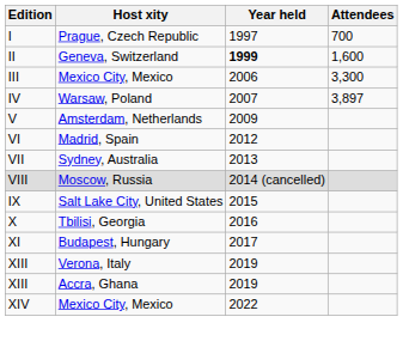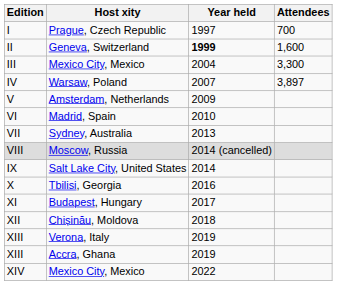 <table class="wikitable">
 <tr>
 <th>Edition</th>
 <th>Host xity</th>
 <th>Year held</th>
 <th>Attendees</th>
 </tr>
 <tr>
 <td>I</td>
 <td><a href='#'>Prague</a>, Czech Republic</td>
 <td>1997</td>
 <td>700</td>
 </tr>
 <tr>
 <td>II</td>
 <td><a href='#'>Geneva</a>, Switzerland</td>
 <td><strong>1999</strong></td>
 <td>1,600</td>
 </tr>
 <tr>
 <td>III</td>
 <td><a href='#'>Mexico City</a>, Mexico</td>
-<td>2006</td>
+<td>2004</td>
 <td>3,300</td>
 </tr>
 <tr>
 <td>IV</td>
 <td><a href='#'>Warsaw</a>, Poland</td>
 <td>2007</td>
 <td>3,897</td>
 </tr>
 <tr>
 <td>V</td>
 <td><a href='#'>Amsterdam</a>, Netherlands</td>
 <td>2009</td>
 <td></td>
 </tr>
 <tr>
 <td>VI</td>
 <td><a href='#'>Madrid</a>, Spain</td>
-<td>2012</td>
+<td>2010</td>
 <td></td>
 </tr>
 <tr>
 <td>VII</td>
 <td><a href='#'>Sydney</a>, Australia</td>
 <td>2013</td>
 <td></td>
 </tr>
 <tr style="background-color: #ddd">
 <td>VIII</td>
 <td><a href='#'>Moscow</a>, Russia</td>
 <td>2014 (cancelled)</td>
 <td></td>
 </tr>
 <tr>
 <td>IX</td>
 <td><a href='#'>Salt Lake City</a>, United States</td>
-<td>2015</td>
+<td>2014</td>
 <td></td>
 </tr>
 <tr>
 <td>X</td>
 <td><a href='#'>Tbilisi</a>, Georgia</td>
 <td>2016</td>
 <td></td>
 </tr>
 <tr>
 <td>XI</td>
 <td><a href='#'>Budapest</a>, Hungary</td>
 <td>2017</td>
+<td></td>
+</tr>
+<tr>
+<td>XII</td>
+<td><a href='#'>Chișinău</a>, Moldova</td>
+<td>2018</td>
 <td></td>
 </tr>
 <tr>
 <td>XIII</td>
 <td><a href='#'>Verona</a>, Italy</td>
 <td>2019</td>
 <td></td>
 </tr>
 <tr>
 <td>XIII</td>
 <td><a href='#'>Accra</a>, Ghana</td>
 <td>2019</td>
 </tr>
 <tr>
 <td>XIV</td>
 <td><a href='#'>Mexico City</a>, Mexico</td>
 <td>2022</td>
 <td></td>
 </tr>
 </table>
